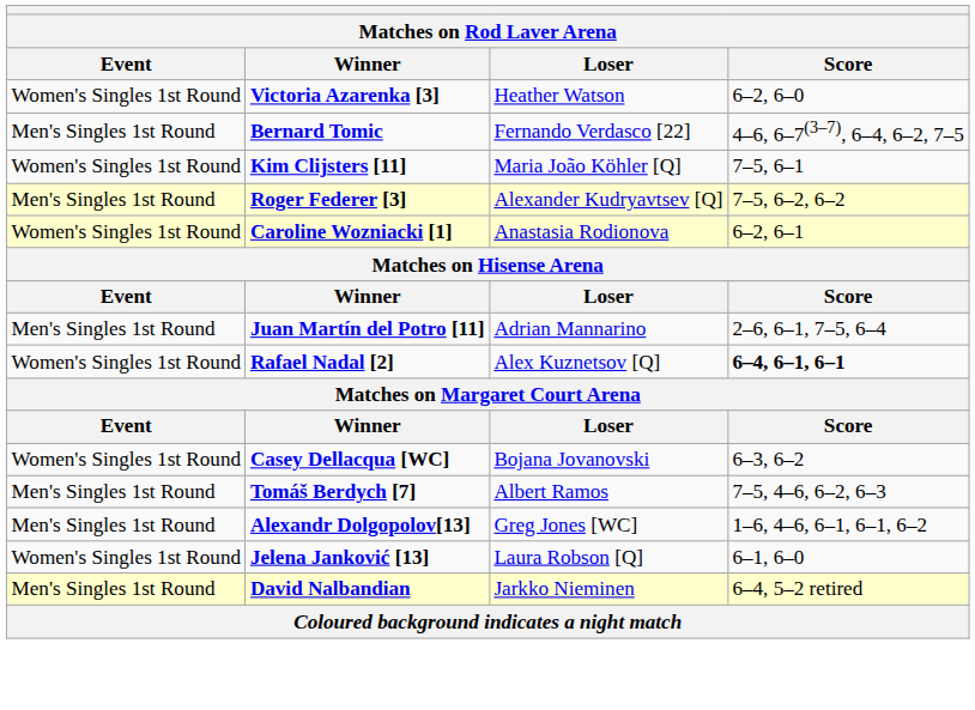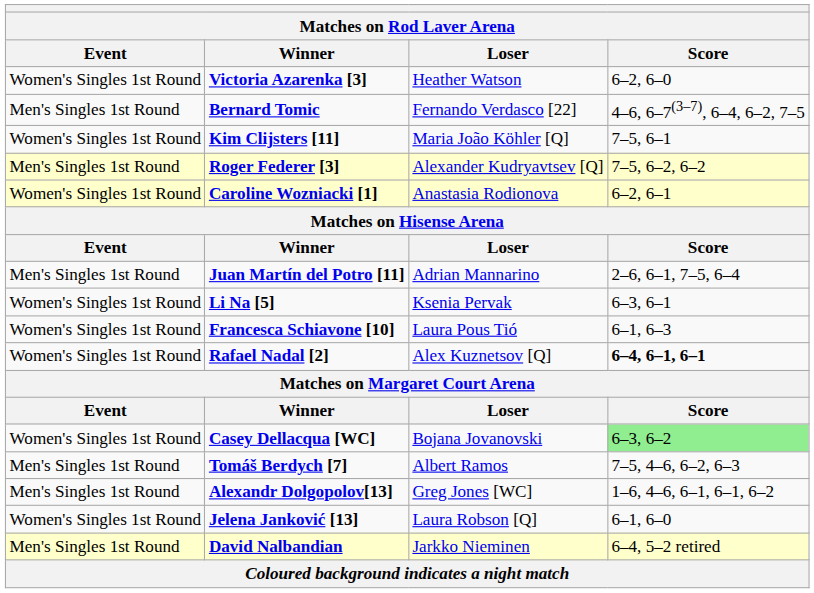 <table class="wikitable collapsible uncollapsed" style="margin:1em auto;">
 <tr>
 <th colspan=4></th>
 </tr>
 <tr>
 <th colspan=4><strong>Matches on <a href='#'>Rod Laver Arena</a></strong></th>
 </tr>
 <tr>
 <th>Event</th>
 <th>Winner</th>
 <th>Loser</th>
 <th>Score</th>
 </tr>
 <tr>
 <td>Women's Singles 1st Round</td>
 <td><strong> <a href='#'>Victoria Azarenka</a> [3]</strong></td>
 <td> <a href='#'>Heather Watson</a></td>
 <td>6–2, 6–0</td>
 </tr>
 <tr>
 <td>Men's Singles 1st Round</td>
 <td><strong> <a href='#'>Bernard Tomic</a></strong></td>
 <td> <a href='#'>Fernando Verdasco</a> [22]</td>
 <td>4–6, 6–7<sup>(3–7)</sup>, 6–4, 6–2, 7–5</td>
 </tr>
 <tr>
 <td>Women's Singles 1st Round</td>
 <td><strong> <a href='#'>Kim Clijsters</a> [11]</strong></td>
 <td> <a href='#'>Maria João Köhler</a> [Q]</td>
 <td>7–5, 6–1</td>
 </tr>
 <tr style="background:#ffc;">
 <td>Men's Singles 1st Round</td>
 <td><strong> <a href='#'>Roger Federer</a> [3]</strong></td>
 <td> <a href='#'>Alexander Kudryavtsev</a> [Q]</td>
 <td>7–5, 6–2, 6–2</td>
 </tr>
 <tr style="background:#ffc;">
 <td>Women's Singles 1st Round</td>
 <td><strong> <a href='#'>Caroline Wozniacki</a> [1]</strong></td>
 <td> <a href='#'>Anastasia Rodionova</a></td>
 <td>6–2, 6–1</td>
 </tr>
 <tr>
 <th colspan=4><strong>Matches on <a href='#'>Hisense Arena</a></strong></th>
 </tr>
 <tr>
 <th>Event</th>
 <th>Winner</th>
 <th>Loser</th>
 <th>Score</th>
 </tr>
 <tr>
 <td>Men's Singles 1st Round</td>
 <td><strong> <a href='#'>Juan Martín del Potro</a> [11]</strong></td>
 <td> <a href='#'>Adrian Mannarino</a></td>
 <td>2–6, 6–1, 7–5, 6–4</td>
 </tr>
 <tr>
 <td>Women's Singles 1st Round</td>
+<td><strong> <a href='#'>Li Na</a> [5]</strong></td>
+<td> <a href='#'>Ksenia Pervak</a></td>
+<td>6–3, 6–1</td>
+</tr>
+<tr>
+<td>Women's Singles 1st Round</td>
+<td><strong> <a href='#'>Francesca Schiavone</a> [10]</strong></td>
+<td> <a href='#'>Laura Pous Tió</a></td>
+<td>6–1, 6–3</td>
+</tr>
+<tr>
+<td>Women's Singles 1st Round</td>
 <td> <strong><a href='#'>Rafael Nadal</a> [2]</strong></td>
 <td> <a href='#'>Alex Kuznetsov</a> [Q]</td>
 <td><strong>6–4, 6–1, 6–1</strong></td>
 </tr>
 <tr>
 <th colspan=4><strong>Matches on <a href='#'>Margaret Court Arena</a></strong></th>
 </tr>
 <tr>
 <th>Event</th>
 <th>Winner</th>
 <th>Loser</th>
 <th>Score</th>
 </tr>
 <tr>
 <td>Women's Singles 1st Round</td>
 <td> <strong><a href='#'>Casey Dellacqua</a> [WC]</strong></td>
 <td> <a href='#'>Bojana Jovanovski</a></td>
-<td>6–3, 6–2</td>
+<td style="background: lightgreen;">6–3, 6–2</td>
 </tr>
 <tr>
 <td>Men's Singles 1st Round</td>
 <td><strong> <a href='#'>Tomáš Berdych</a> [7]</strong></td>
 <td> <a href='#'>Albert Ramos</a></td>
 <td>7–5, 4–6, 6–2, 6–3</td>
 </tr>
 <tr>
 <td>Men's Singles 1st Round</td>
 <td><strong> <a href='#'>Alexandr Dolgopolov</a>[13]</strong></td>
 <td> <a href='#'>Greg Jones</a> [WC]</td>
 <td>1–6, 4–6, 6–1, 6–1, 6–2</td>
 </tr>
 <tr>
 <td>Women's Singles 1st Round</td>
 <td><strong> <a href='#'>Jelena Janković</a> [13]</strong></td>
 <td> <a href='#'>Laura Robson</a> [Q]</td>
 <td>6–1, 6–0</td>
 </tr>
 <tr style="background:#ffc;">
 <td>Men's Singles 1st Round</td>
 <td><strong> <a href='#'>David Nalbandian</a></strong></td>
 <td> <a href='#'>Jarkko Nieminen</a></td>
 <td>6–4, 5–2 retired</td>
 </tr>
 <tr>
 <th colspan=4><em>Coloured background indicates a night match</em></th>
 </tr>
 </table>
